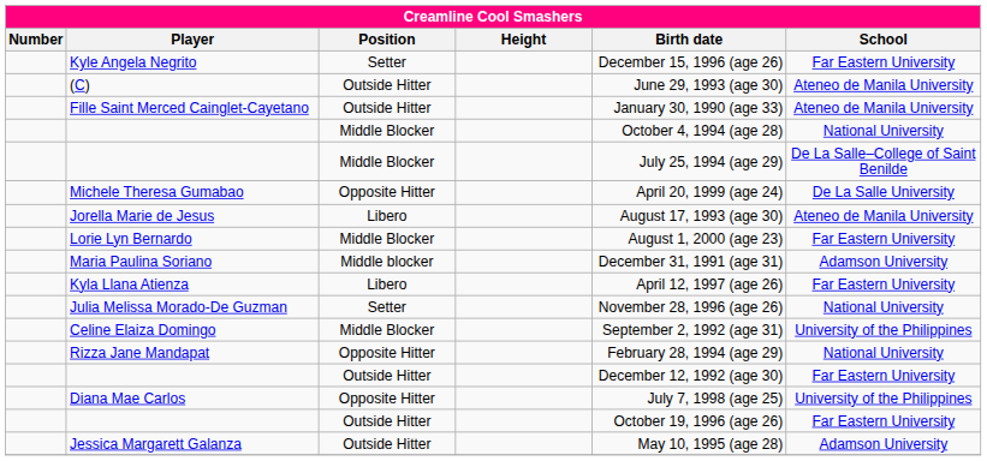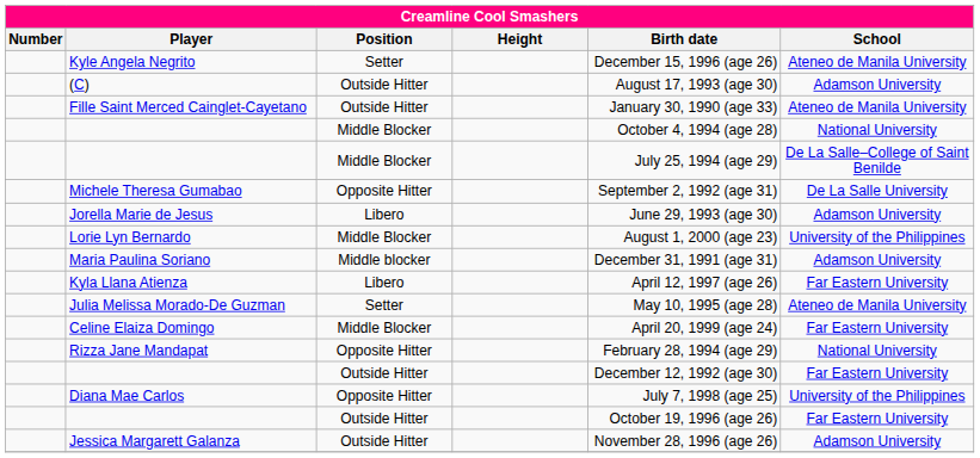 <table class="wikitable sortable" style="font-size:95%; text-align:left;">
 <tr>
 <th colspan="7" style= "background:#FF007F; color:white; text-align: center"><strong>Creamline Cool Smashers</strong></th>
 </tr>
 <tr style="background:#FFFFFF;">
 <th style= "align=center; width:1em;">Number</th>
 <th style= "align=center;width:17em;">Player</th>
 <th style= "align=center; width:9em;">Position</th>
 <th style= "align=center; width:9em;">Height</th>
 <th style= "align=center; width:13em;">Birth date</th>
 <th style= "align=center; width:13em;">School</th>
 </tr>
 <tr align=center>
 <td></td>
 <td align=left> <a href='#'>Kyle Angela Negrito</a></td>
 <td>Setter</td>
 <td></td>
 <td align=right>December 15, 1996 (age 26)</td>
-<td><a href='#'>Far Eastern University</a></td>
+<td><a href='#'>Ateneo de Manila University</a></td>
 </tr>
 <tr align=center>
 <td></td>
 <td align=left>  (<a href='#'>C</a>)</td>
 <td>Outside Hitter</td>
 <td></td>
-<td align=right>June 29, 1993 (age 30)</td>
-<td><a href='#'>Ateneo de Manila University</a></td>
+<td align="right">August 17, 1993 (age 30)</td>
+<td><a href='#'>Adamson University</a></td>
 </tr>
 <tr align=center>
 <td></td>
 <td align=left> <a href='#'>Fille Saint Merced Cainglet-Cayetano</a></td>
 <td>Outside Hitter</td>
 <td></td>
 <td align="right">January 30, 1990 (age 33)</td>
 <td><a href='#'>Ateneo de Manila University</a></td>
 </tr>
 <tr align=center>
 <td></td>
 <td align=left> </td>
 <td>Middle Blocker</td>
 <td></td>
 <td align=right>October 4, 1994 (age 28)</td>
 <td><a href='#'>National University</a></td>
 </tr>
 <tr align=center>
 <td></td>
 <td align=left> </td>
 <td>Middle Blocker</td>
 <td></td>
 <td align="right">July 25, 1994 (age 29)</td>
 <td><a href='#'>De La Salle–College of Saint Benilde</a></td>
 </tr>
 <tr align=center>
 <td></td>
 <td align=left> <a href='#'>Michele Theresa Gumabao</a></td>
 <td>Opposite Hitter</td>
 <td></td>
-<td align="right">April 20, 1999 (age 24)</td>
+<td align="right">September 2, 1992 (age 31)</td>
 <td><a href='#'>De La Salle University</a></td>
 </tr>
 <tr align=center>
 <td></td>
 <td align=left> <a href='#'>Jorella Marie de Jesus</a></td>
 <td>Libero</td>
 <td></td>
-<td align="right">August 17, 1993 (age 30)</td>
-<td><a href='#'>Ateneo de Manila University</a></td>
+<td align=right>June 29, 1993 (age 30)</td>
+<td><a href='#'>Adamson University</a></td>
 </tr>
 <tr align=center>
 <td></td>
 <td align=left> <a href='#'>Lorie Lyn Bernardo</a></td>
 <td>Middle Blocker</td>
 <td></td>
 <td align="right">August 1, 2000 (age 23)</td>
-<td><a href='#'>Far Eastern University</a></td>
+<td><a href='#'>University of the Philippines</a></td>
 </tr>
 <tr align=center>
 <td></td>
 <td align=left> <a href='#'>Maria Paulina Soriano</a></td>
 <td>Middle blocker</td>
 <td></td>
 <td align=right>December 31, 1991 (age 31)</td>
 <td><a href='#'>Adamson University</a></td>
 </tr>
 <tr align=center>
 <td></td>
 <td align=left> <a href='#'>Kyla Llana Atienza</a></td>
 <td>Libero</td>
 <td></td>
 <td align="right">April 12, 1997 (age 26)</td>
 <td><a href='#'>Far Eastern University</a></td>
 </tr>
 <tr align=center>
 <td></td>
 <td align=left> <a href='#'>Julia Melissa Morado-De Guzman</a></td>
 <td>Setter</td>
 <td></td>
-<td align=right>November 28, 1996 (age 26)</td>
-<td><a href='#'>National University</a></td>
+<td align=right>May 10, 1995 (age 28)</td>
+<td><a href='#'>Ateneo de Manila University</a></td>
 </tr>
 <tr align=center>
 <td></td>
 <td align=left> <a href='#'>Celine Elaiza Domingo</a></td>
 <td>Middle Blocker</td>
 <td></td>
-<td align="right">September 2, 1992 (age 31)</td>
-<td><a href='#'>University of the Philippines</a></td>
+<td align="right">April 20, 1999 (age 24)</td>
+<td><a href='#'>Far Eastern University</a></td>
 </tr>
 <tr align=center>
 <td></td>
 <td align=left> <a href='#'>Rizza Jane Mandapat</a></td>
 <td>Opposite Hitter</td>
 <td></td>
 <td align="right">February 28, 1994 (age 29)</td>
 <td><a href='#'>National University</a></td>
 </tr>
 <tr align=center>
 <td></td>
 <td align=left> </td>
 <td>Outside Hitter</td>
 <td></td>
 <td align="right">December 12, 1992 (age 30)</td>
 <td><a href='#'>Far Eastern University</a></td>
 </tr>
 <tr align=center>
 <td></td>
 <td align=left> <a href='#'>Diana Mae Carlos</a></td>
 <td>Opposite Hitter</td>
 <td></td>
 <td align="right">July 7, 1998 (age 25)</td>
 <td><a href='#'>University of the Philippines</a></td>
 </tr>
 <tr align=center>
 <td></td>
 <td align=left> </td>
 <td>Outside Hitter</td>
 <td></td>
 <td align="right">October 19, 1996 (age 26)</td>
 <td><a href='#'>Far Eastern University</a></td>
 </tr>
 <tr align=center>
 <td></td>
 <td align=left> <a href='#'>Jessica Margarett Galanza</a></td>
 <td>Outside Hitter</td>
 <td></td>
-<td align=right>May 10, 1995 (age 28)</td>
+<td align=right>November 28, 1996 (age 26)</td>
 <td><a href='#'>Adamson University</a></td>
 </tr>
 <tr align=center>
 </tr>
 </table>
